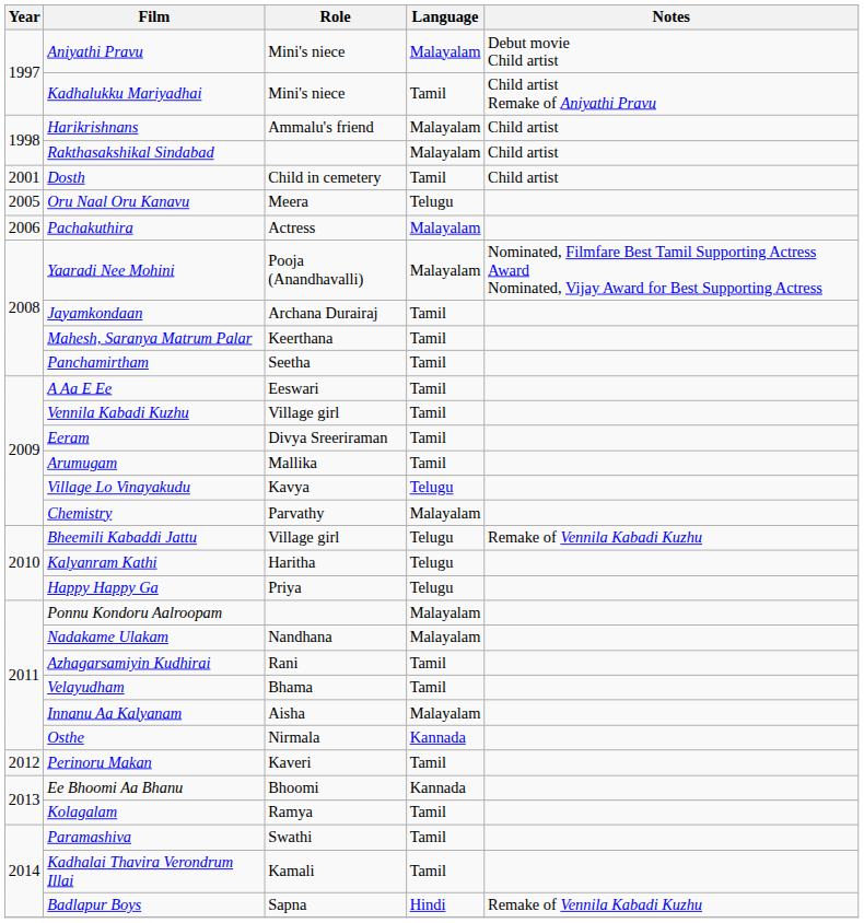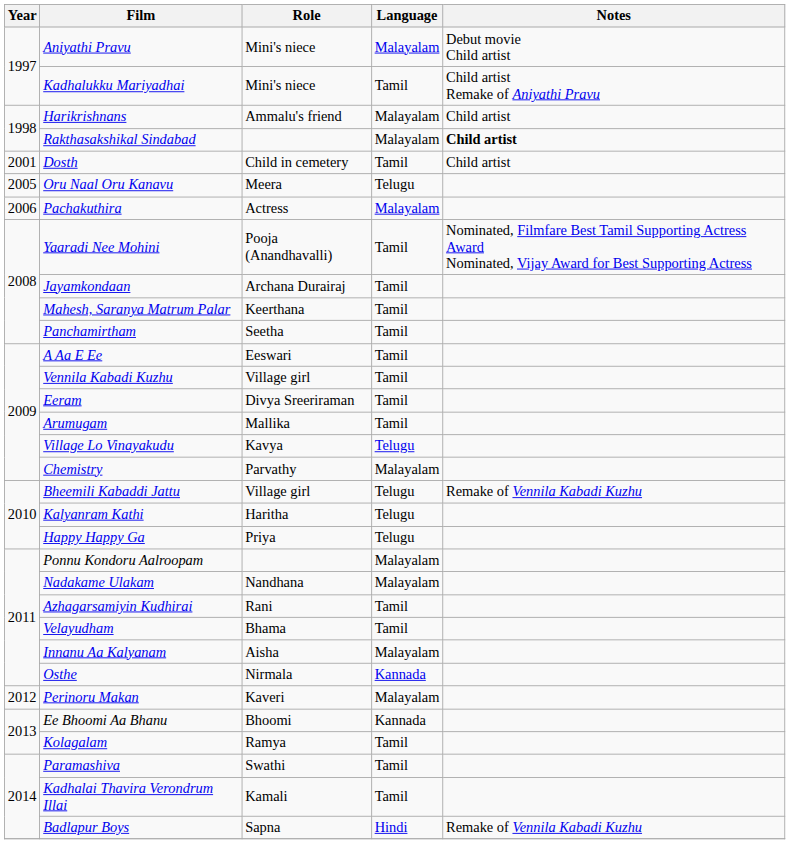 <table class="wikitable sortable">
 <tr style="background:#cccccf; text-align:center;">
 <th><strong>Year</strong></th>
 <th><strong>Film</strong></th>
 <th><strong>Role</strong></th>
 <th><strong>Language</strong></th>
 <th><strong>Notes</strong></th>
 </tr>
 <tr>
 <td rowspan="2">1997</td>
 <td><em><a href='#'>Aniyathi Pravu</a></em></td>
 <td>Mini's niece</td>
 <td><a href='#'>Malayalam</a></td>
 <td>Debut movie<br>Child artist</td>
 </tr>
 <tr>
 <td><em><a href='#'>Kadhalukku Mariyadhai</a></em></td>
 <td>Mini's niece</td>
 <td>Tamil</td>
 <td>Child artist<br> Remake of <em><a href='#'>Aniyathi Pravu</a></em></td>
 </tr>
 <tr>
 <td rowspan="2">1998</td>
 <td><em><a href='#'>Harikrishnans</a></em></td>
 <td>Ammalu's friend</td>
 <td>Malayalam</td>
 <td>Child artist</td>
 </tr>
 <tr>
 <td><em><a href='#'>Rakthasakshikal Sindabad</a></em></td>
 <td></td>
 <td>Malayalam</td>
-<td>Child artist</td>
+<td><strong>Child artist</strong></td>
 </tr>
 <tr>
 <td>2001</td>
 <td><em><a href='#'>Dosth</a></em></td>
 <td>Child in cemetery</td>
 <td>Tamil</td>
 <td>Child artist</td>
 </tr>
 <tr>
 <td>2005</td>
 <td><em><a href='#'>Oru Naal Oru Kanavu</a></em></td>
 <td>Meera</td>
 <td>Telugu</td>
 <td></td>
 </tr>
 <tr>
 <td>2006</td>
 <td><em><a href='#'>Pachakuthira</a></em></td>
 <td>Actress</td>
 <td><a href='#'>Malayalam</a></td>
 <td></td>
 </tr>
 <tr>
 <td rowspan="4">2008</td>
 <td><em><a href='#'>Yaaradi Nee Mohini</a></em></td>
 <td>Pooja (Anandhavalli)</td>
-<td>Malayalam</td>
+<td>Tamil</td>
 <td>Nominated, <a href='#'>Filmfare Best Tamil Supporting Actress Award</a><br>Nominated, <a href='#'>Vijay Award for Best Supporting Actress</a></td>
 </tr>
 <tr>
 <td><em><a href='#'>Jayamkondaan</a></em></td>
 <td>Archana Durairaj</td>
 <td>Tamil</td>
 <td></td>
 </tr>
 <tr>
 <td><em><a href='#'>Mahesh, Saranya Matrum Palar</a></em></td>
 <td>Keerthana</td>
 <td>Tamil</td>
 <td></td>
 </tr>
 <tr>
 <td><em><a href='#'>Panchamirtham</a></em></td>
 <td>Seetha</td>
 <td>Tamil</td>
 <td></td>
 </tr>
 <tr>
 <td rowspan="6">2009</td>
 <td><em><a href='#'>A Aa E Ee</a></em></td>
 <td>Eeswari</td>
 <td>Tamil</td>
 <td></td>
 </tr>
 <tr>
 <td><em><a href='#'>Vennila Kabadi Kuzhu</a></em></td>
 <td>Village girl</td>
 <td>Tamil</td>
 <td></td>
 </tr>
 <tr>
 <td><em><a href='#'>Eeram</a></em></td>
 <td>Divya Sreeriraman</td>
 <td>Tamil</td>
 <td></td>
 </tr>
 <tr>
 <td><em><a href='#'>Arumugam</a></em></td>
 <td>Mallika</td>
 <td>Tamil</td>
 <td></td>
 </tr>
 <tr>
 <td><em><a href='#'>Village Lo Vinayakudu</a></em></td>
 <td>Kavya</td>
 <td><a href='#'>Telugu</a></td>
 <td></td>
 </tr>
 <tr>
 <td><em><a href='#'>Chemistry</a></em></td>
 <td>Parvathy</td>
 <td>Malayalam</td>
 <td></td>
 </tr>
 <tr>
 <td rowspan="3">2010</td>
 <td><em><a href='#'>Bheemili Kabaddi Jattu</a></em></td>
 <td>Village girl</td>
 <td>Telugu</td>
 <td>Remake of <em><a href='#'>Vennila Kabadi Kuzhu</a></em></td>
 </tr>
 <tr>
 <td><em><a href='#'>Kalyanram Kathi</a></em></td>
 <td>Haritha</td>
 <td>Telugu</td>
 <td></td>
 </tr>
 <tr>
 <td><em><a href='#'>Happy Happy Ga</a></em></td>
 <td>Priya</td>
 <td>Telugu</td>
 <td></td>
 </tr>
 <tr>
 <td rowspan="6">2011</td>
 <td><em>Ponnu Kondoru Aalroopam</em></td>
 <td></td>
 <td>Malayalam</td>
 <td></td>
 </tr>
 <tr>
 <td><em><a href='#'>Nadakame Ulakam</a></em></td>
 <td>Nandhana</td>
 <td>Malayalam</td>
 <td></td>
 </tr>
 <tr>
 <td><em><a href='#'>Azhagarsamiyin Kudhirai</a></em></td>
 <td>Rani</td>
 <td>Tamil</td>
 <td></td>
 </tr>
 <tr>
 <td><em><a href='#'>Velayudham</a></em></td>
 <td>Bhama</td>
 <td>Tamil</td>
 <td></td>
 </tr>
 <tr>
 <td><em><a href='#'>Innanu Aa Kalyanam</a></em></td>
 <td>Aisha</td>
 <td>Malayalam</td>
 <td></td>
 </tr>
 <tr>
 <td><em><a href='#'>Osthe</a></em></td>
 <td>Nirmala</td>
 <td><a href='#'>Kannada</a></td>
 <td></td>
 </tr>
 <tr>
 <td>2012</td>
 <td><em><a href='#'>Perinoru Makan</a></em></td>
 <td>Kaveri</td>
-<td>Tamil</td>
+<td>Malayalam</td>
 <td></td>
 </tr>
 <tr>
 <td rowspan="2">2013</td>
 <td><em>Ee Bhoomi Aa Bhanu</em></td>
 <td>Bhoomi</td>
 <td>Kannada</td>
 <td></td>
 </tr>
 <tr>
 <td><em><a href='#'>Kolagalam</a></em></td>
 <td>Ramya</td>
 <td>Tamil</td>
 <td></td>
 </tr>
 <tr>
 <td rowspan="3">2014</td>
 <td><em><a href='#'>Paramashiva</a></em></td>
 <td>Swathi</td>
 <td>Tamil</td>
 <td></td>
 </tr>
 <tr>
 <td><em><a href='#'>Kadhalai Thavira Verondrum Illai</a></em></td>
 <td>Kamali</td>
 <td>Tamil</td>
 <td></td>
 </tr>
 <tr>
 <td><em><a href='#'>Badlapur Boys</a></em></td>
 <td>Sapna</td>
 <td><a href='#'>Hindi</a></td>
 <td>Remake of <em><a href='#'>Vennila Kabadi Kuzhu</a></em></td>
 </tr>
 <tr>
 </tr>
 </table>
